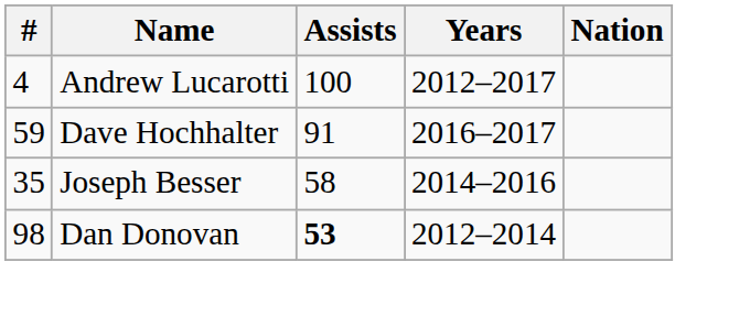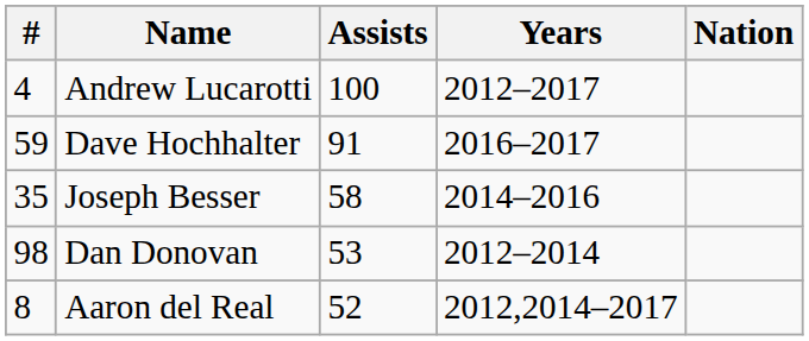 <table class="wikitable sortable">
 <tr>
 <th>#</th>
 <th>Name</th>
 <th>Assists</th>
 <th>Years</th>
 <th>Nation</th>
 </tr>
 <tr>
 <td>4</td>
 <td>Andrew Lucarotti</td>
 <td>100</td>
 <td>2012–2017</td>
 <td></td>
 </tr>
 <tr>
 <td>59</td>
 <td>Dave Hochhalter</td>
 <td>91</td>
 <td>2016–2017</td>
 <td></td>
 </tr>
 <tr>
 <td>35</td>
 <td>Joseph Besser</td>
 <td>58</td>
 <td>2014–2016</td>
 <td></td>
 </tr>
 <tr>
 <td>98</td>
 <td>Dan Donovan</td>
-<td><strong>53</strong></td>
+<td>53</td>
 <td>2012–2014</td>
 <td></td>
 </tr>
+<tr>
+<td>8</td>
+<td>Aaron del Real</td>
+<td>52</td>
+<td>2012,2014–2017</td>
+<td></td>
+</tr>
 </table>
